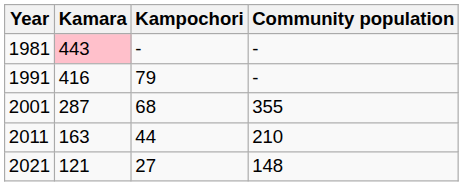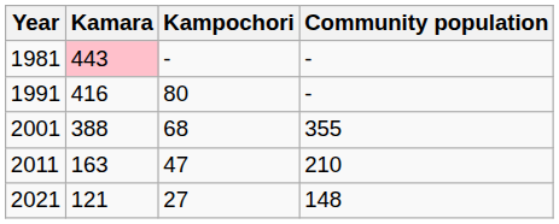 <table class="wikitable">
 <tr>
 <th>Year</th>
 <th>Kamara</th>
 <th>Kampochori</th>
 <th>Community population</th>
 </tr>
 <tr>
 <td>1981</td>
 <td style="background: pink;">443</td>
 <td>-</td>
 <td>-</td>
 </tr>
 <tr>
 <td>1991</td>
 <td>416</td>
-<td>79</td>
+<td>80</td>
 <td>-</td>
 </tr>
 <tr>
 <td>2001</td>
-<td>287</td>
+<td>388</td>
 <td>68</td>
 <td>355</td>
 </tr>
 <tr>
 <td>2011</td>
 <td>163</td>
-<td>44</td>
+<td>47</td>
 <td>210</td>
 </tr>
 <tr>
 <td>2021</td>
 <td>121</td>
 <td>27</td>
 <td>148</td>
 </tr>
 </table>
